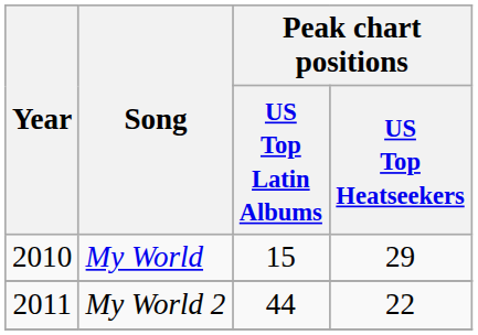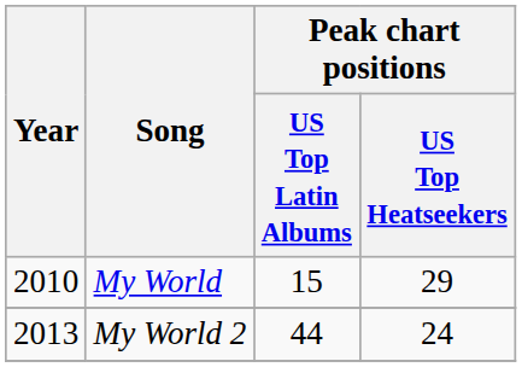 <table class="wikitable" style="text-align:center;">
 <tr>
 <th rowspan="2">Year</th>
 <th rowspan="2">Song</th>
 <th colspan="3">Peak chart positions</th>
 </tr>
 <tr>
 <th width="35"><small><a href='#'>US<br>Top<br>Latin<br>Albums</a></small></th>
 <th width="35"><small><a href='#'>US<br>Top<br>Heatseekers</a></small></th>
 </tr>
 <tr style="text-align:center;">
 <td align="center" rowspan="1">2010</td>
 <td align="left"><em><a href='#'>My World</a></em></td>
 <td align="center">15</td>
 <td align="center">29</td>
 </tr>
 <tr>
 </tr>
 <tr style="text-align:center;">
-<td align="center" rowspan="1">2011</td>
+<td align="center" rowspan="1">2013</td>
 <td align="left"><em>My World 2</em></td>
 <td align="center">44</td>
-<td align="center">22</td>
+<td align="center">24</td>
 </tr>
 <tr>
 </tr>
 </table>
